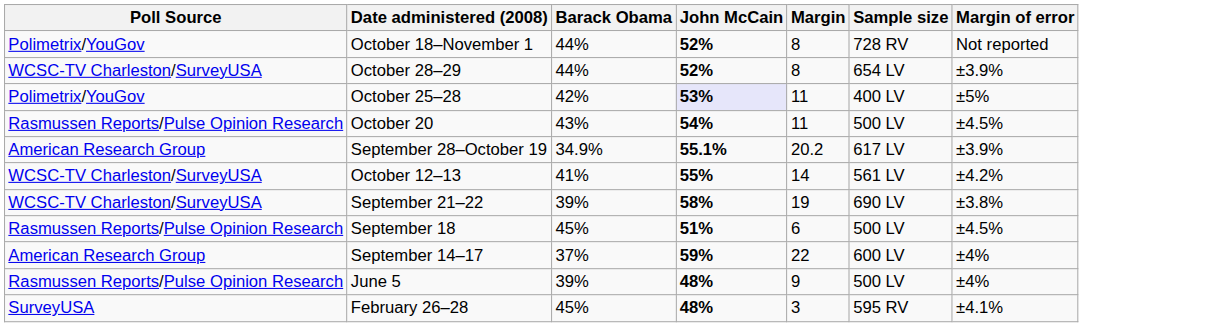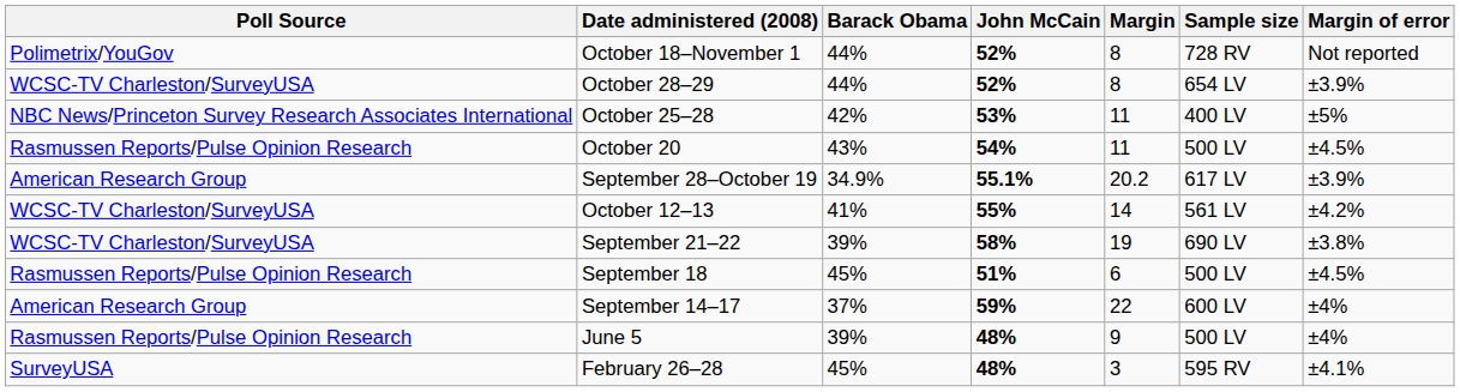 <table class="wikitable collapsible">
 <tr>
 <th>Poll Source</th>
 <th>Date administered (2008)</th>
 <th>Barack Obama</th>
 <th>John McCain</th>
 <th>Margin</th>
 <th>Sample size</th>
 <th>Margin of error</th>
 </tr>
 <tr>
 <td><a href='#'>Polimetrix</a>/<a href='#'>YouGov</a></td>
 <td>October 18–November 1</td>
 <td>44%</td>
 <td><strong>52%</strong></td>
 <td>8</td>
 <td>728 RV</td>
 <td>Not reported</td>
 </tr>
 <tr>
 <td><a href='#'>WCSC-TV Charleston</a>/<a href='#'>SurveyUSA</a></td>
 <td>October 28–29</td>
 <td>44%</td>
 <td><strong>52%</strong></td>
 <td>8</td>
 <td>654 LV</td>
 <td>±3.9%</td>
 </tr>
 <tr>
-<td><a href='#'>Polimetrix</a>/<a href='#'>YouGov</a></td>
+<td><a href='#'>NBC News</a>/<a href='#'>Princeton Survey Research Associates International</a></td>
 <td>October 25–28</td>
 <td>42%</td>
-<td style="background: lavender;"><strong>53%</strong></td>
+<td><strong>53%</strong></td>
 <td>11</td>
 <td>400 LV</td>
 <td>±5%</td>
 </tr>
 <tr>
 <td><a href='#'>Rasmussen Reports</a>/<a href='#'>Pulse Opinion Research</a></td>
 <td>October 20</td>
 <td>43%</td>
 <td><strong>54%</strong></td>
 <td>11</td>
 <td>500 LV</td>
 <td>±4.5%</td>
 </tr>
 <tr>
 <td><a href='#'>American Research Group</a></td>
 <td>September 28–October 19</td>
 <td>34.9%</td>
 <td><strong>55.1%</strong></td>
 <td>20.2</td>
 <td>617 LV</td>
 <td>±3.9%</td>
 </tr>
 <tr>
 <td><a href='#'>WCSC-TV Charleston</a>/<a href='#'>SurveyUSA</a></td>
 <td>October 12–13</td>
 <td>41%</td>
 <td><strong>55%</strong></td>
 <td>14</td>
 <td>561 LV</td>
 <td>±4.2%</td>
 </tr>
 <tr>
 <td><a href='#'>WCSC-TV Charleston</a>/<a href='#'>SurveyUSA</a></td>
 <td>September 21–22</td>
 <td>39%</td>
 <td><strong>58%</strong></td>
 <td>19</td>
 <td>690 LV</td>
 <td>±3.8%</td>
 </tr>
 <tr>
 <td><a href='#'>Rasmussen Reports</a>/<a href='#'>Pulse Opinion Research</a></td>
 <td>September 18</td>
 <td>45%</td>
 <td><strong>51%</strong></td>
 <td>6</td>
 <td>500 LV</td>
 <td>±4.5%</td>
 </tr>
 <tr>
 <td><a href='#'>American Research Group</a></td>
 <td>September 14–17</td>
 <td>37%</td>
 <td><strong>59%</strong></td>
 <td>22</td>
 <td>600 LV</td>
 <td>±4%</td>
 </tr>
 <tr>
 <td><a href='#'>Rasmussen Reports</a>/<a href='#'>Pulse Opinion Research</a></td>
 <td>June 5</td>
 <td>39%</td>
 <td><strong>48%</strong></td>
 <td>9</td>
 <td>500 LV</td>
 <td>±4%</td>
 </tr>
 <tr>
 <td><a href='#'>SurveyUSA</a></td>
 <td>February 26–28</td>
 <td>45%</td>
 <td><strong>48%</strong></td>
 <td>3</td>
 <td>595 RV</td>
 <td>±4.1%</td>
 </tr>
 </table>
